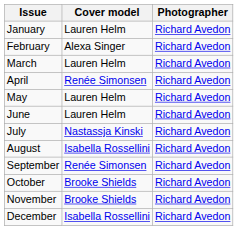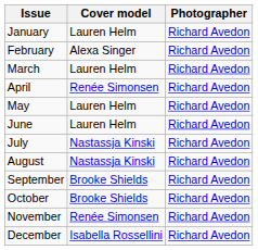 <table class="sortable wikitable">
 <tr>
 <th>Issue</th>
 <th>Cover model</th>
 <th>Photographer</th>
 </tr>
 <tr>
 <td>January</td>
 <td>Lauren Helm</td>
 <td><a href='#'>Richard Avedon</a></td>
 </tr>
 <tr>
 <td>February</td>
 <td>Alexa Singer</td>
 <td><a href='#'>Richard Avedon</a></td>
 </tr>
 <tr>
 <td>March</td>
 <td>Lauren Helm</td>
 <td><a href='#'>Richard Avedon</a></td>
 </tr>
 <tr>
 <td>April</td>
 <td><a href='#'>Renée Simonsen</a></td>
 <td><a href='#'>Richard Avedon</a></td>
 </tr>
 <tr>
 <td>May</td>
 <td>Lauren Helm</td>
 <td><a href='#'>Richard Avedon</a></td>
 </tr>
 <tr>
 <td>June</td>
 <td>Lauren Helm</td>
 <td><a href='#'>Richard Avedon</a></td>
 </tr>
 <tr>
 <td>July</td>
 <td><a href='#'>Nastassja Kinski</a></td>
 <td><a href='#'>Richard Avedon</a></td>
 </tr>
 <tr>
 <td>August</td>
-<td><a href='#'>Isabella Rossellini</a></td>
+<td><a href='#'>Nastassja Kinski</a></td>
 <td><a href='#'>Richard Avedon</a></td>
 </tr>
 <tr>
 <td>September</td>
-<td><a href='#'>Renée Simonsen</a></td>
+<td><a href='#'>Brooke Shields</a></td>
 <td><a href='#'>Richard Avedon</a></td>
 </tr>
 <tr>
 <td>October</td>
 <td><a href='#'>Brooke Shields</a></td>
 <td><a href='#'>Richard Avedon</a></td>
 </tr>
 <tr>
 <td>November</td>
-<td><a href='#'>Brooke Shields</a></td>
+<td><a href='#'>Renée Simonsen</a></td>
 <td><a href='#'>Richard Avedon</a></td>
 </tr>
 <tr>
 <td>December</td>
 <td><a href='#'>Isabella Rossellini</a></td>
 <td><a href='#'>Richard Avedon</a></td>
 </tr>
 </table>
